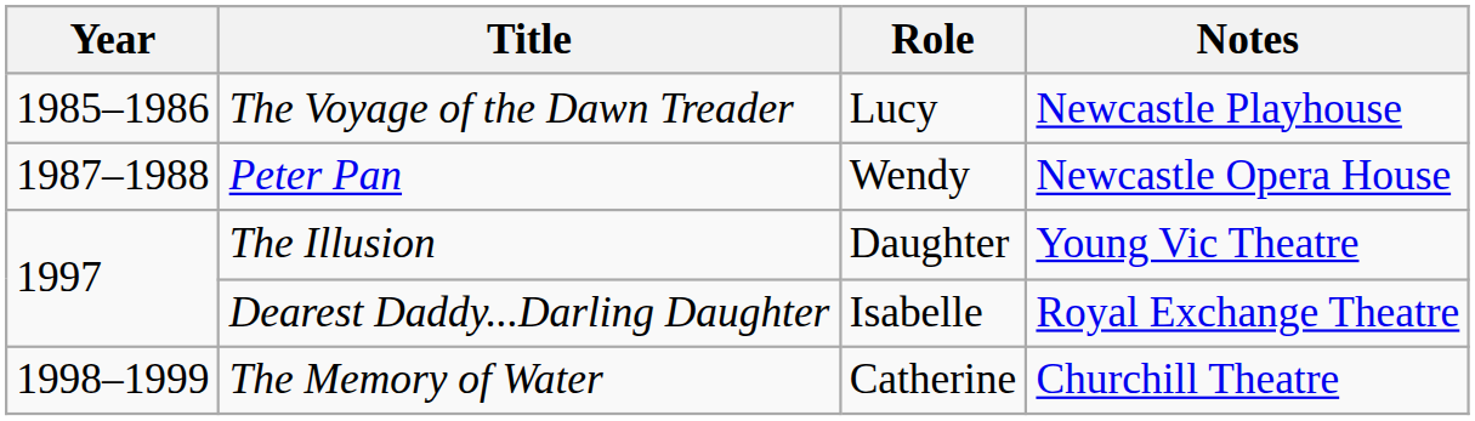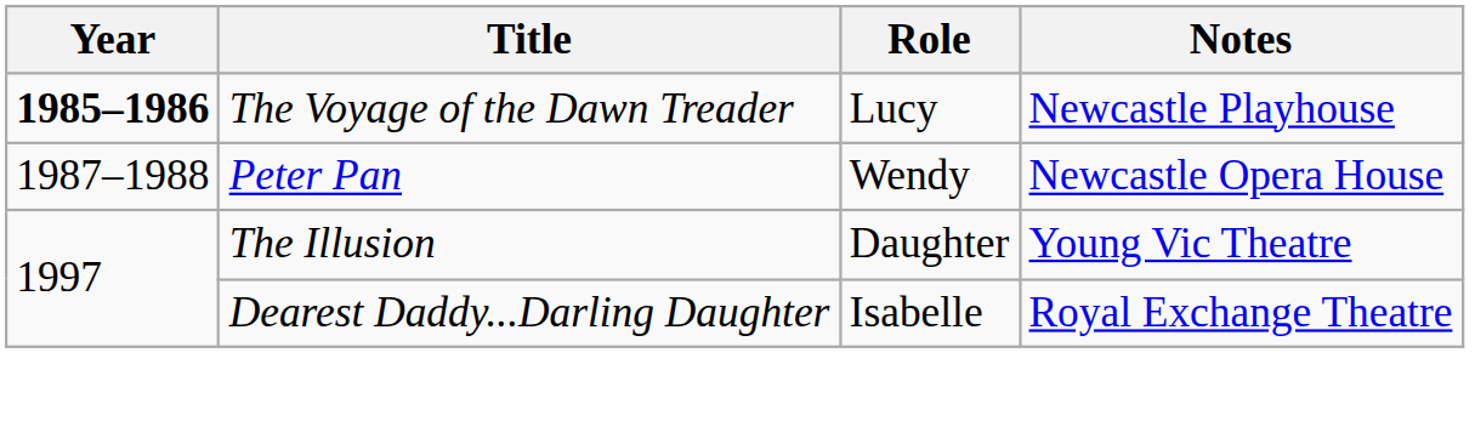 <table class="wikitable">
 <tr>
 <th>Year</th>
 <th>Title</th>
 <th>Role</th>
 <th>Notes</th>
 </tr>
 <tr>
-<td>1985–1986</td>
+<td><strong>1985–1986</strong></td>
 <td><em>The Voyage of the Dawn Treader</em></td>
 <td>Lucy</td>
 <td><a href='#'>Newcastle Playhouse</a></td>
 </tr>
 <tr>
 <td>1987–1988</td>
 <td><em><a href='#'>Peter Pan</a></em></td>
 <td>Wendy</td>
 <td><a href='#'>Newcastle Opera House</a></td>
 </tr>
 <tr>
 <td rowspan="2">1997</td>
 <td><em>The Illusion</em></td>
 <td>Daughter</td>
 <td><a href='#'>Young Vic Theatre</a></td>
 </tr>
 <tr>
 <td><em>Dearest Daddy...Darling Daughter</em></td>
 <td>Isabelle</td>
 <td><a href='#'>Royal Exchange Theatre</a></td>
 </tr>
-<tr>
-<td>1998–1999</td>
-<td><em>The Memory of Water</em></td>
-<td>Catherine</td>
-<td><a href='#'>Churchill Theatre</a></td>
-</tr>
 </table>
